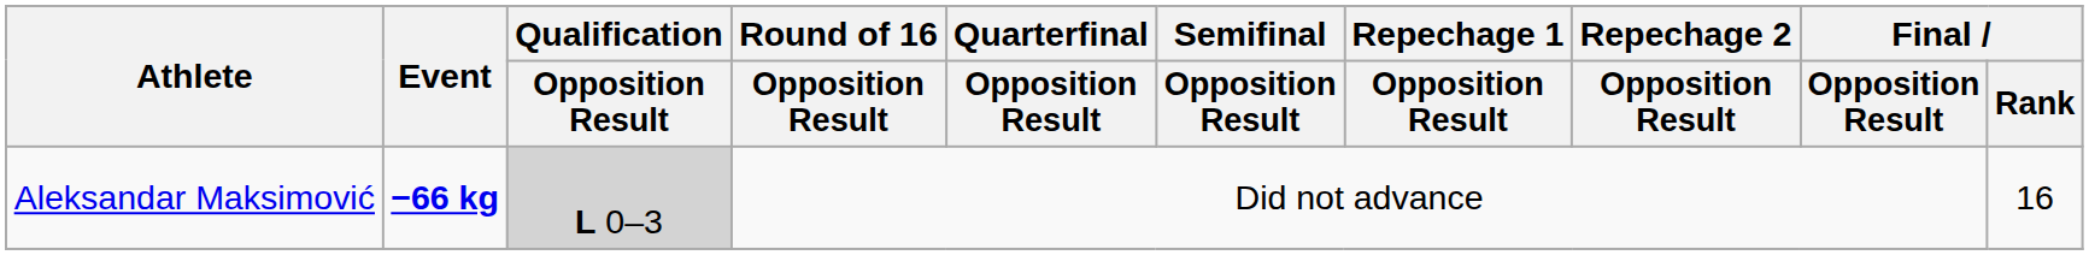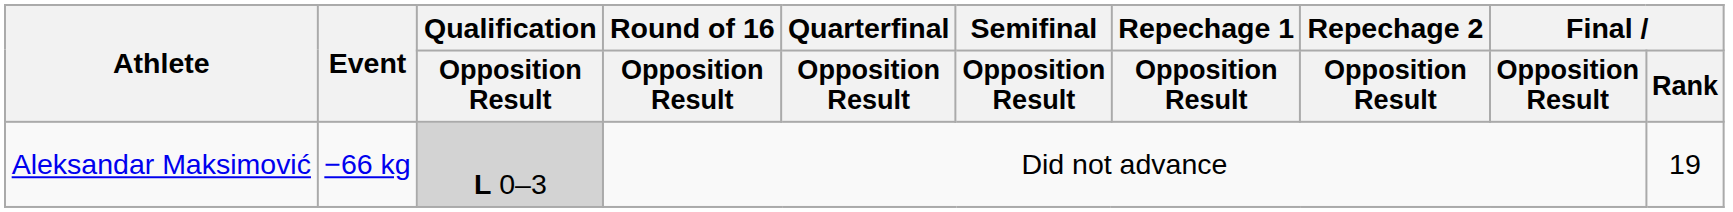 <table class="wikitable" style="font-size:90%">
 <tr>
 <th rowspan=2>Athlete</th>
 <th rowspan=2>Event</th>
 <th>Qualification</th>
 <th>Round of 16</th>
 <th>Quarterfinal</th>
 <th>Semifinal</th>
 <th>Repechage 1</th>
 <th>Repechage 2</th>
 <th colspan=2>Final / </th>
 </tr>
 <tr style="font-size: 95%">
 <th>Opposition<br>Result</th>
 <th>Opposition<br>Result</th>
 <th>Opposition<br>Result</th>
 <th>Opposition<br>Result</th>
 <th>Opposition<br>Result</th>
 <th>Opposition<br>Result</th>
 <th>Opposition<br>Result</th>
 <th>Rank</th>
 </tr>
 <tr align=center>
 <td align=left><a href='#'>Aleksandar Maksimović</a></td>
-<td align=left><strong><a href='#'>−66 kg</a></strong></td>
+<td align=left><a href='#'>−66 kg</a></td>
 <td style="background: lightgrey;"><br><strong>L</strong> 0–3 <sup></sup></td>
 <td colspan=6>Did not advance</td>
-<td>16</td>
+<td>19</td>
 </tr>
 </table>
